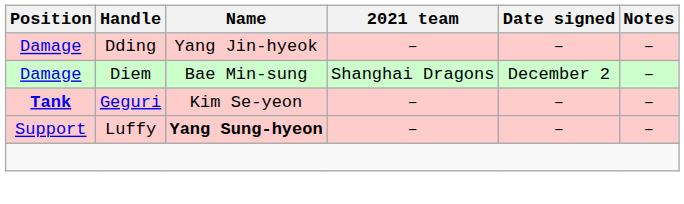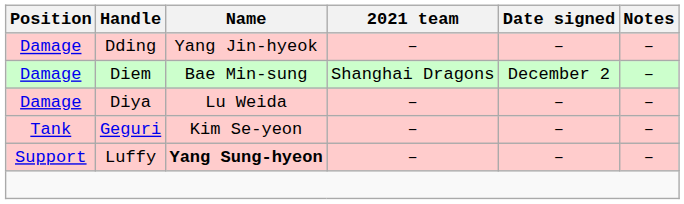 <table class="wikitable sortable" align="right" style="text-align:center; font-size:95%;">
 <tr>
 <th>Position</th>
 <th>Handle</th>
 <th>Name</th>
 <th>2021 team</th>
 <th>Date signed</th>
 <th>Notes</th>
 </tr>
 <tr style="background:#fcc;">
 <td><a href='#'>Damage</a></td>
 <td>Dding</td>
 <td>Yang Jin-hyeok</td>
 <td>–</td>
 <td>–</td>
 <td>–</td>
 </tr>
 <tr style="background:#cfc;">
 <td><a href='#'>Damage</a></td>
 <td>Diem</td>
 <td>Bae Min-sung</td>
 <td>Shanghai Dragons</td>
 <td>December 2</td>
 <td>–</td>
 </tr>
 <tr style="background:#fcc;">
-<td><strong><a href='#'>Tank</a></strong></td>
+<td><a href='#'>Damage</a></td>
+<td>Diya</td>
+<td>Lu Weida</td>
+<td>–</td>
+<td>–</td>
+<td>–</td>
+</tr>
+<tr style="background:#fcc;">
+<td><a href='#'>Tank</a></td>
 <td><a href='#'>Geguri</a></td>
 <td>Kim Se-yeon</td>
 <td>–</td>
 <td>–</td>
 <td>–</td>
 </tr>
 <tr style="background:#fcc;">
 <td><a href='#'>Support</a></td>
 <td>Luffy</td>
 <td><strong>Yang Sung-hyeon</strong></td>
 <td>–</td>
 <td>–</td>
 <td>–</td>
 </tr>
 <tr class="sortbottom">
 <td colspan="6"><br></td>
 </tr>
 </table>
